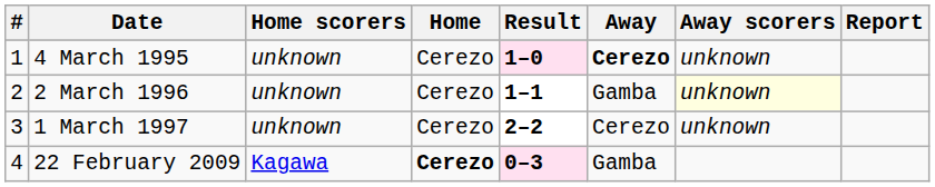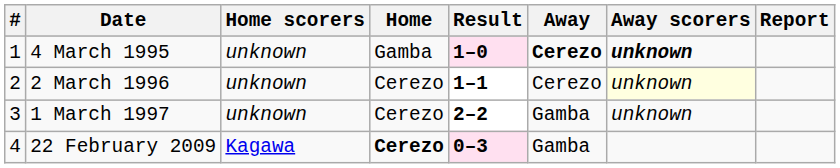 <table class="wikitable">
 <tr>
 <th>#</th>
 <th>Date</th>
 <th>Home scorers</th>
 <th>Home</th>
 <th>Result</th>
 <th>Away</th>
 <th>Away scorers</th>
 <th>Report</th>
 </tr>
 <tr>
 <td>1</td>
 <td>4 March 1995</td>
 <td><em>unknown</em></td>
-<td>Cerezo</td>
+<td>Gamba</td>
 <td style="background:#ffe0f0;"><strong>1–0</strong></td>
 <td><strong>Cerezo</strong></td>
-<td><em>unknown</em></td>
+<td><strong><em>unknown</em></strong></td>
 <td></td>
 </tr>
 <tr>
 <td>2</td>
 <td>2 March 1996</td>
 <td><em>unknown</em></td>
 <td>Cerezo</td>
 <td style="background:#ffffff;"><strong>1–1</strong></td>
-<td>Gamba</td>
+<td>Cerezo</td>
 <td style="background: lightyellow;"><em>unknown</em></td>
 <td></td>
 </tr>
 <tr>
 <td>3</td>
 <td>1 March 1997</td>
 <td><em>unknown</em></td>
 <td>Cerezo</td>
 <td style="background:#ffffff;"><strong>2–2</strong></td>
-<td>Cerezo</td>
+<td>Gamba</td>
 <td><em>unknown</em></td>
 <td></td>
 </tr>
 <tr>
 <td>4</td>
 <td>22 February 2009</td>
 <td><a href='#'>Kagawa</a></td>
 <td><strong>Cerezo</strong></td>
 <td style="background:#ffe0f0;"><strong>0–3</strong></td>
 <td>Gamba</td>
 <td></td>
 <td></td>
 </tr>
 </table>
